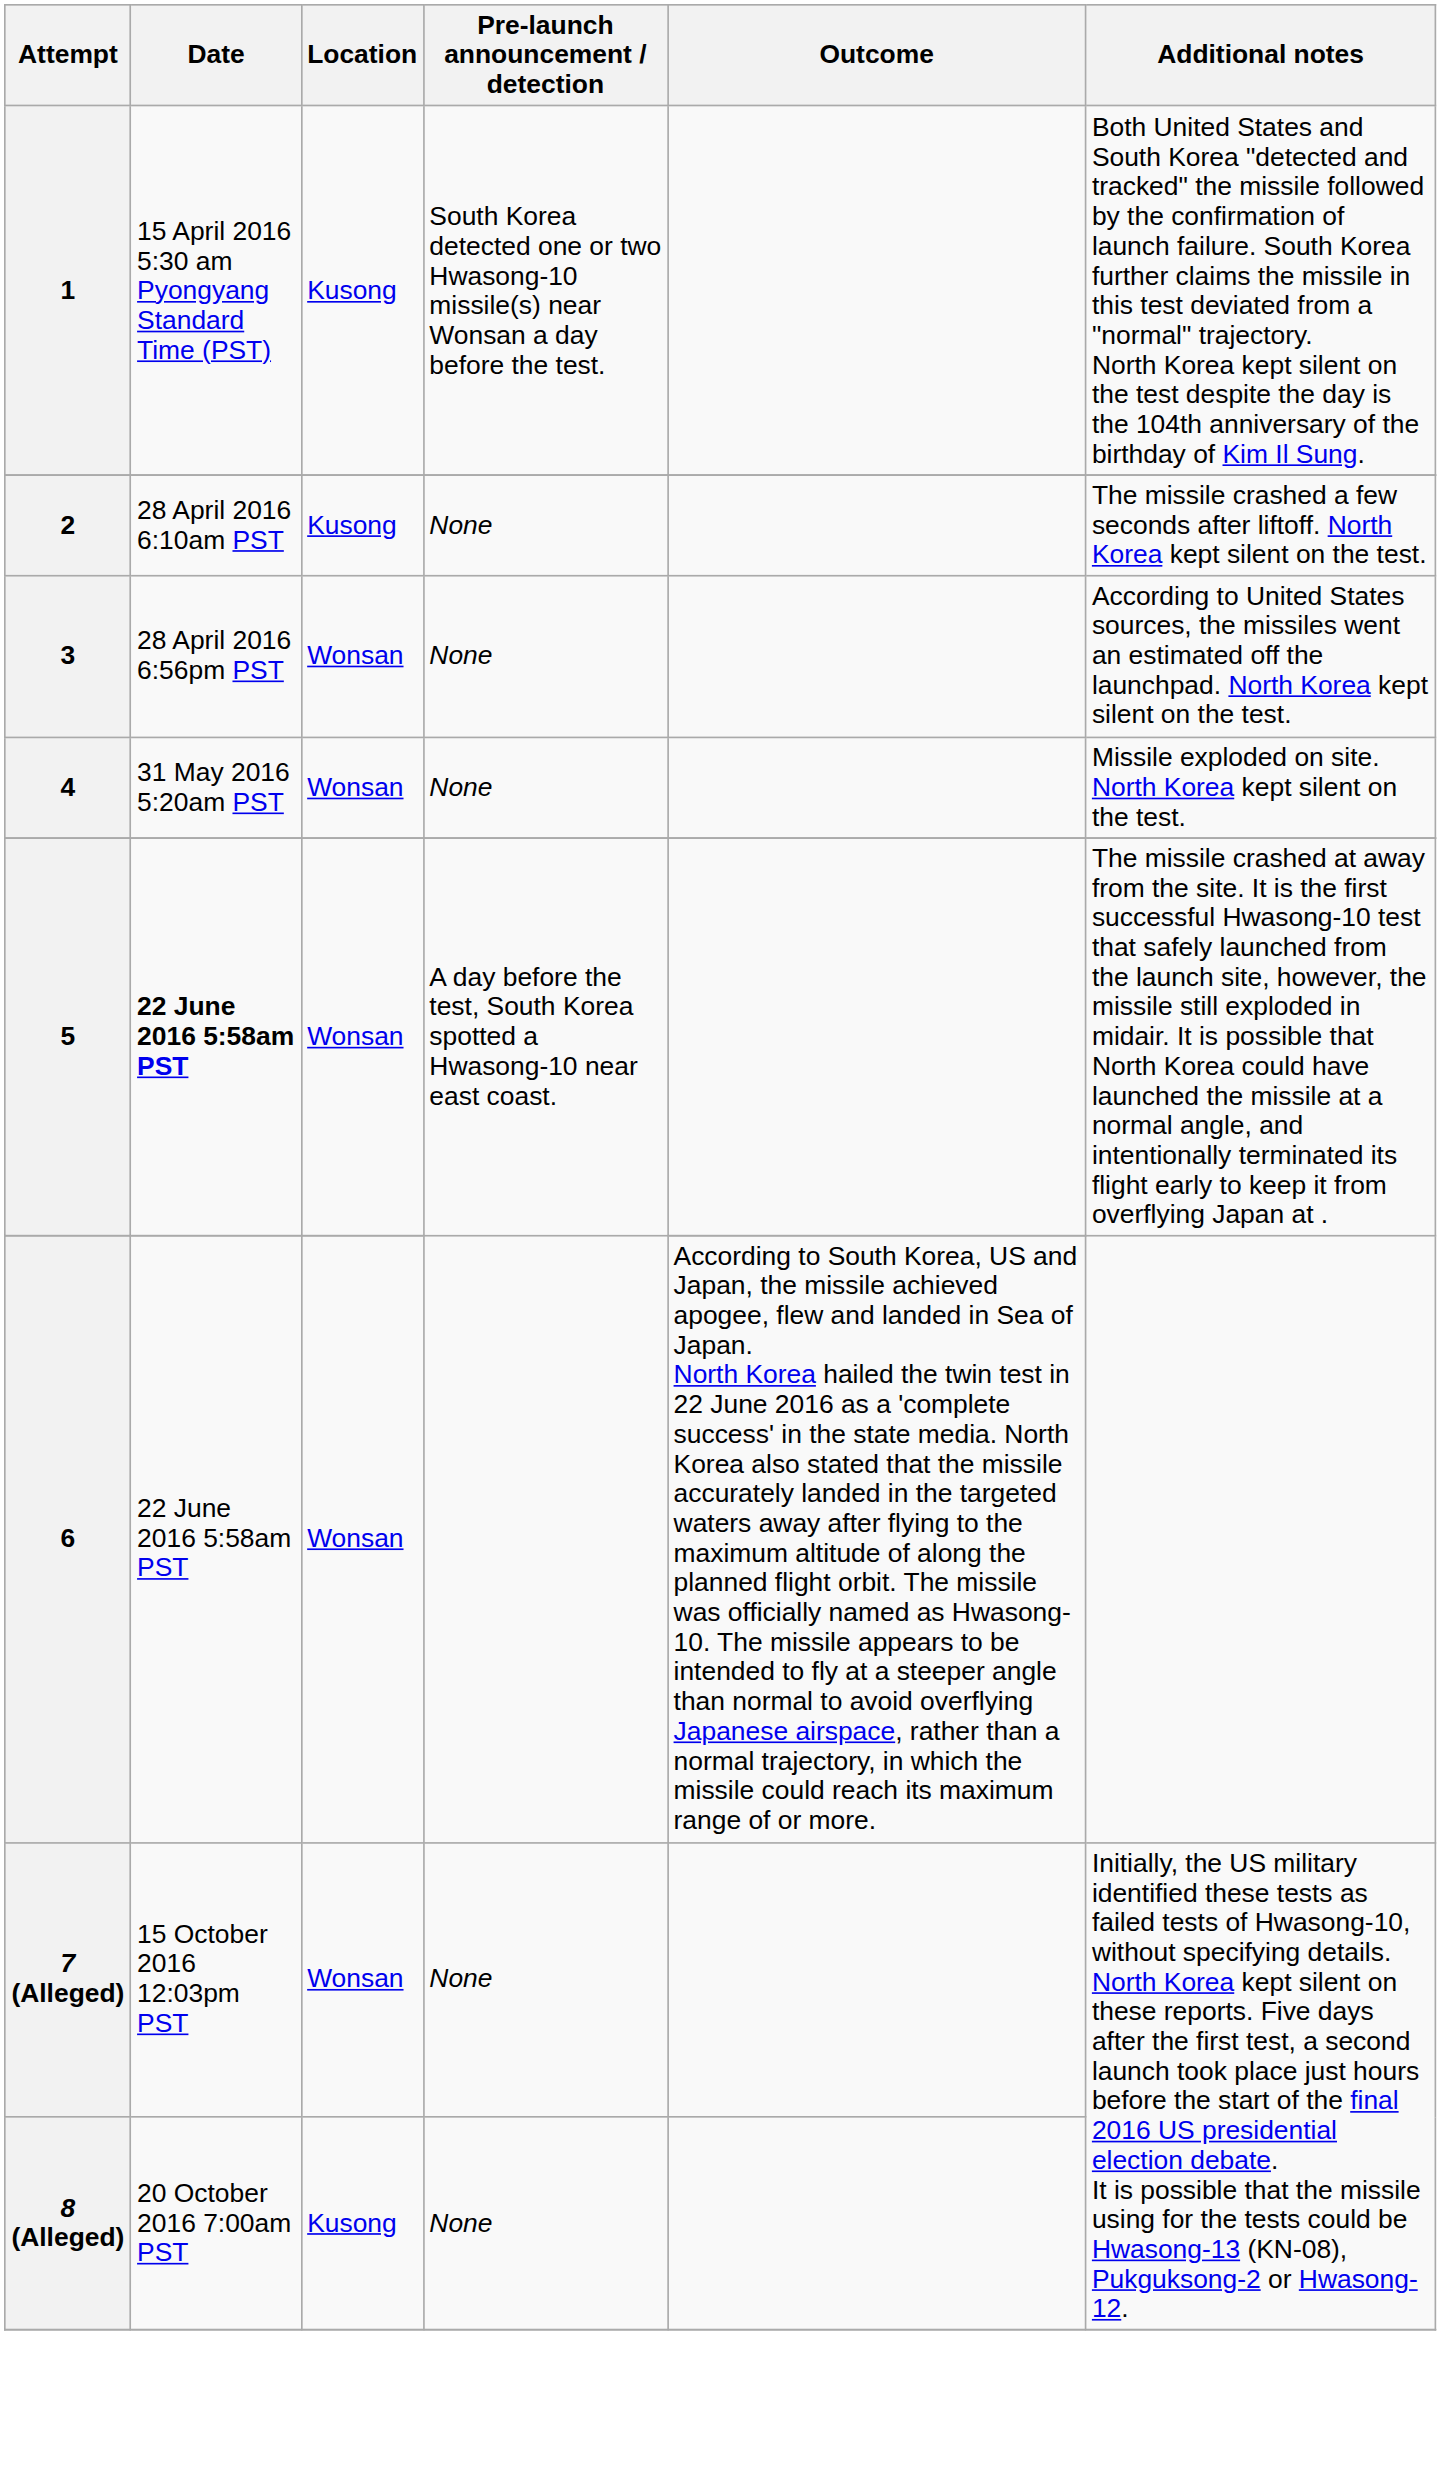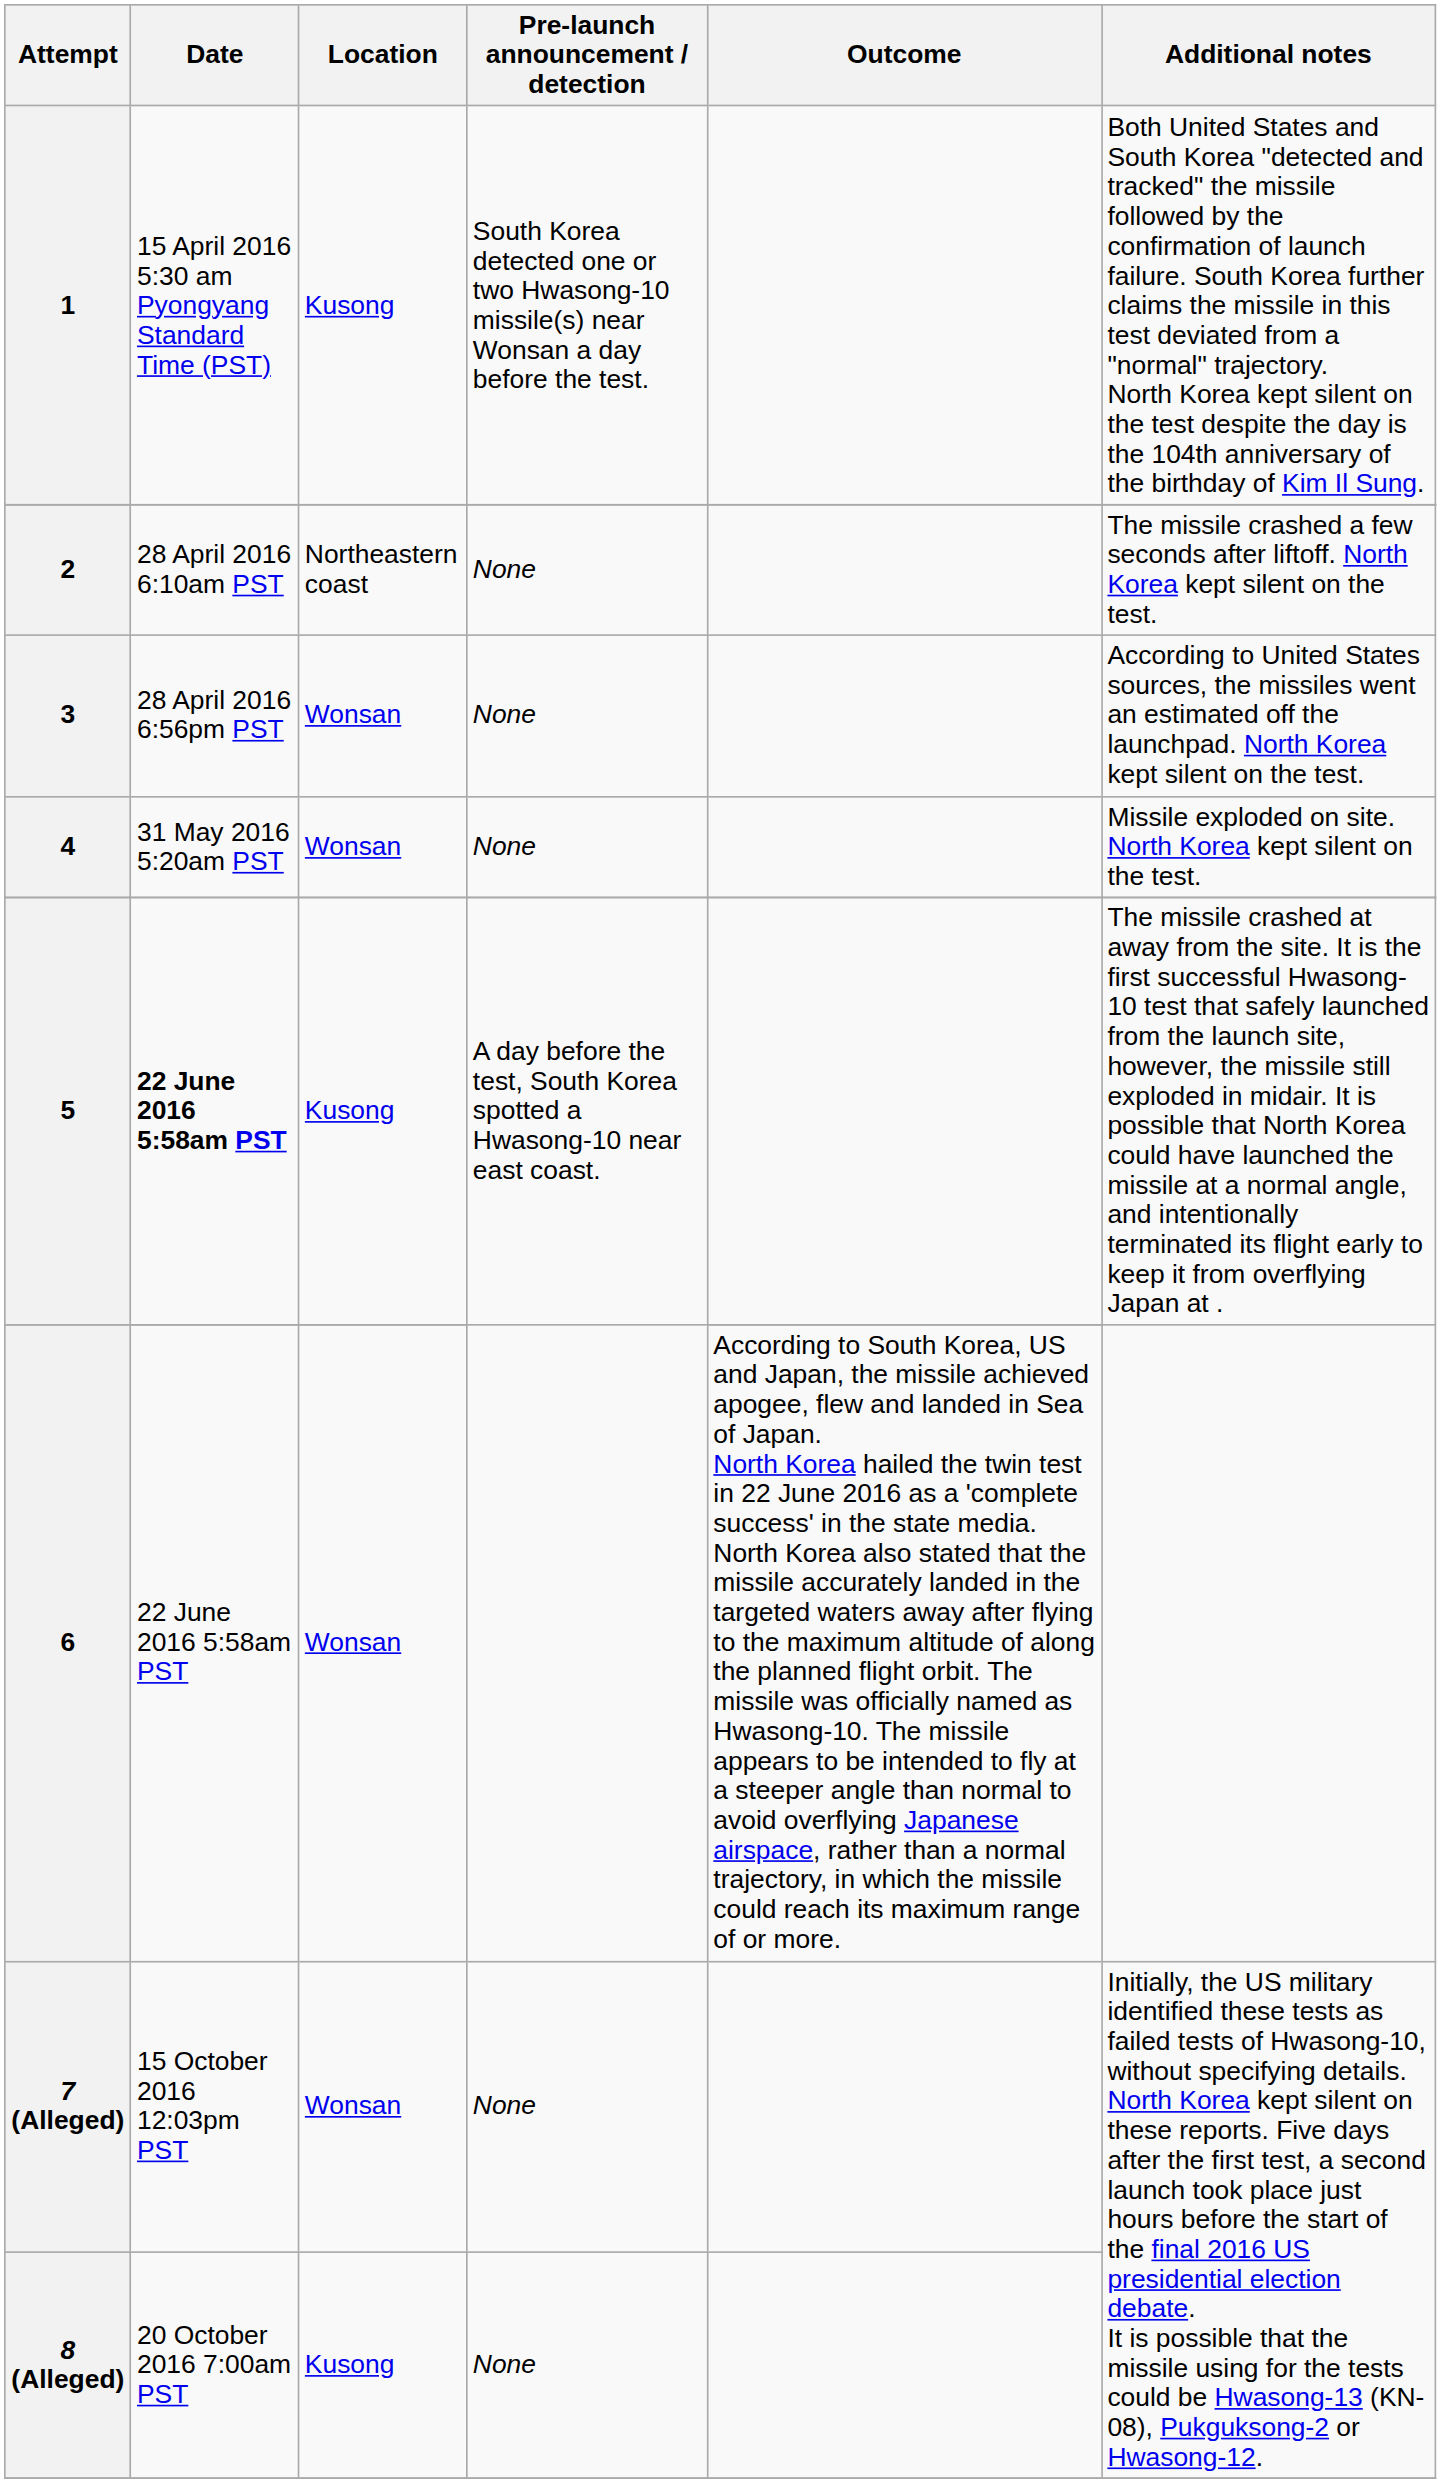 <table class="wikitable">
 <tr>
 <th scope="col">Attempt</th>
 <th scope="col">Date</th>
 <th scope="col">Location</th>
 <th scope="col">Pre-launch announcement / detection</th>
 <th scope="col">Outcome</th>
 <th scope="col">Additional notes</th>
 </tr>
 <tr>
 <th scope="row">1</th>
 <td>15 April 2016 5:30 am <a href='#'>Pyongyang Standard Time (PST)</a></td>
 <td><a href='#'>Kusong</a></td>
 <td>South Korea detected one or two Hwasong-10 missile(s) near Wonsan a day before the test.</td>
 <td></td>
 <td>Both United States and South Korea "detected and tracked" the missile followed by the confirmation of launch failure. South Korea further claims the missile in this test deviated from a "normal" trajectory.<br>North Korea kept silent on the test despite the day is the 104th anniversary of the birthday of <a href='#'>Kim Il Sung</a>.</td>
 </tr>
 <tr>
 </tr>
 <tr>
 <th scope="row">2</th>
 <td>28 April 2016 6:10am <a href='#'>PST</a></td>
-<td><a href='#'>Kusong</a></td>
+<td>Northeastern coast</td>
 <td><em>None</em></td>
 <td></td>
 <td>The missile crashed a few seconds after liftoff. <a href='#'>North Korea</a> kept silent on the test.</td>
 </tr>
 <tr>
 <th scope="row">3</th>
 <td>28 April 2016 6:56pm <a href='#'>PST</a></td>
 <td><a href='#'>Wonsan</a></td>
 <td><em>None</em></td>
 <td></td>
 <td>According to United States sources, the missiles went an estimated  off the launchpad. <a href='#'>North Korea</a> kept silent on the test.</td>
 </tr>
 <tr>
 <th scope="row">4</th>
 <td>31 May 2016 5:20am <a href='#'>PST</a></td>
 <td><a href='#'>Wonsan</a></td>
 <td><em>None</em></td>
 <td></td>
 <td>Missile exploded on site. <a href='#'>North Korea</a> kept silent on the test.</td>
 </tr>
 <tr>
 </tr>
 <tr>
 <th scope="row">5</th>
 <td><strong>22 June 2016 5:58am <a href='#'>PST</a></strong></td>
-<td><a href='#'>Wonsan</a></td>
+<td><a href='#'>Kusong</a></td>
 <td rowspan="2">A day before the test, South Korea spotted a Hwasong-10 near east coast.</td>
 <td></td>
 <td>The missile crashed at  away from the site. It is the first successful Hwasong-10 test that safely launched from the launch site, however, the missile still exploded in midair. It is possible that North Korea could have launched the missile at a normal angle, and intentionally terminated its flight early to keep it from overflying Japan at .</td>
 </tr>
 <tr>
 </tr>
 <tr>
 <th scope="row">6</th>
 <td>22 June 2016 5:58am <a href='#'>PST</a></td>
 <td><a href='#'>Wonsan</a></td>
 <td></td>
 <td>According to South Korea, US and Japan, the missile achieved  apogee, flew  and landed in Sea of Japan.<br><a href='#'>North Korea</a> hailed the twin test in 22 June 2016 as a 'complete success' in the state media. North Korea also stated that the missile accurately landed in the targeted waters  away after flying to the maximum altitude of  along the planned flight orbit. The missile was officially named as Hwasong-10. The missile appears to be intended to fly at a steeper angle than normal to avoid overflying <a href='#'>Japanese airspace</a>, rather than a normal trajectory, in which the missile could reach its maximum range of  or more.</td>
 </tr>
 <tr>
 <th scope="row"><em>7</em> (Alleged)</th>
 <td>15 October 2016 12:03pm <a href='#'>PST</a></td>
 <td><a href='#'>Wonsan</a></td>
 <td><em>None</em></td>
 <td></td>
 <td rowspan="2">Initially, the US military identified these tests as failed tests of Hwasong-10, without specifying details. <a href='#'>North Korea</a> kept silent on these reports. Five days after the first test, a second launch took place just hours before the start of the <a href='#'>final 2016 US presidential election debate</a>.<br>It is possible that the missile using for the tests could be <a href='#'>Hwasong-13</a> (KN-08), <a href='#'>Pukguksong-2</a> or <a href='#'>Hwasong-12</a>.</td>
 </tr>
 <tr>
 <th scope="row"><em>8</em> (Alleged)</th>
 <td>20 October 2016 7:00am <a href='#'>PST</a></td>
 <td><a href='#'>Kusong</a></td>
 <td><em>None</em></td>
 <td></td>
 </tr>
 <tr>
 </tr>
 </table>
